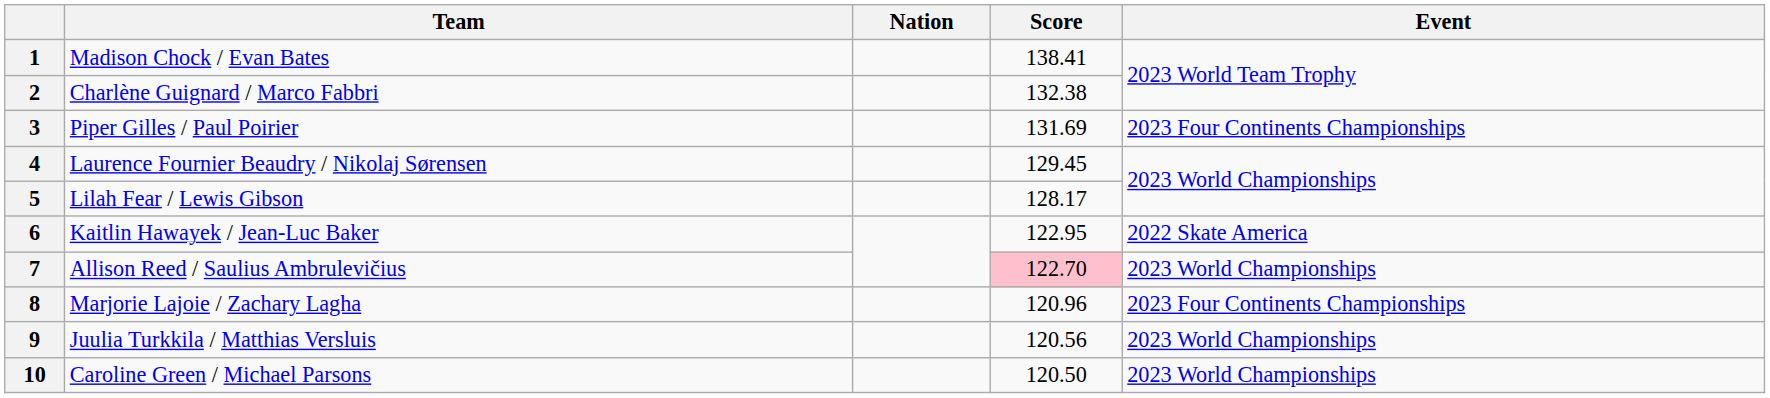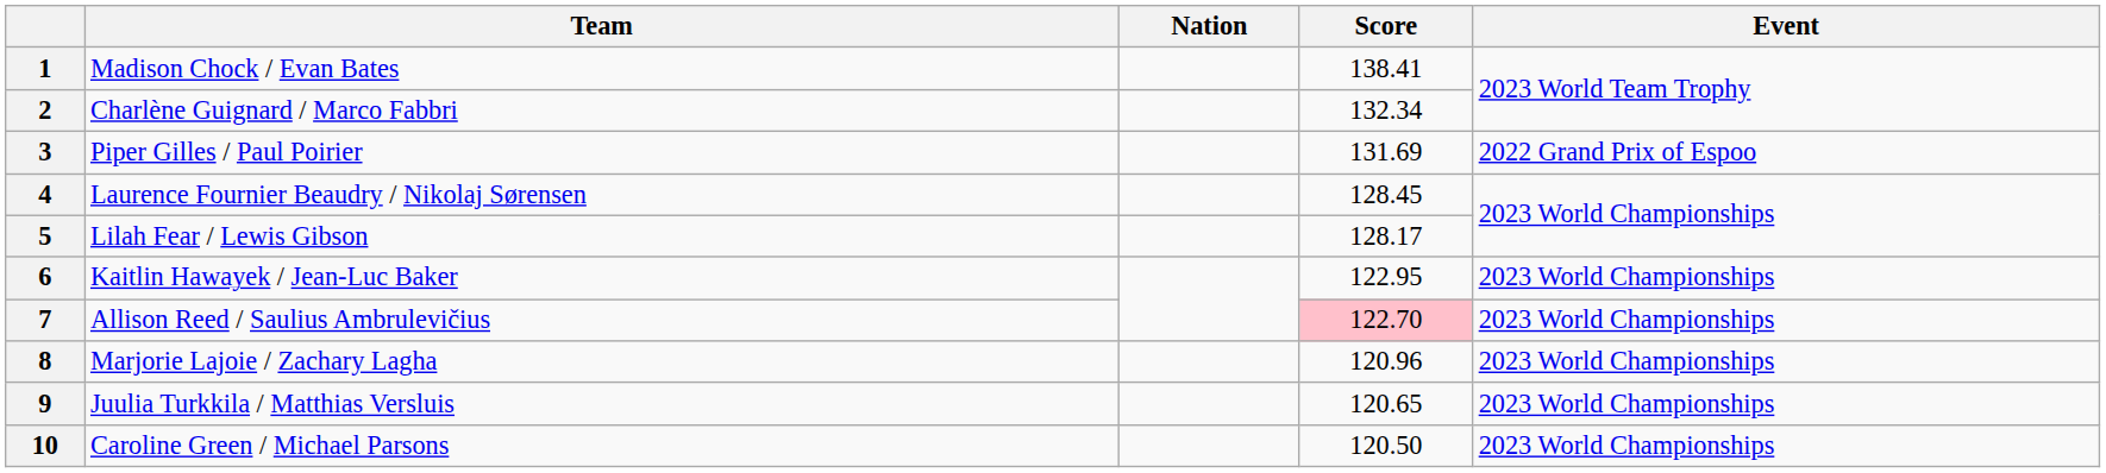 <table class="wikitable sortable" style="text-align:left; width:80%">
 <tr>
 <th scope="col"></th>
 <th scope="col">Team</th>
 <th scope="col">Nation</th>
 <th scope="col">Score</th>
 <th scope="col">Event</th>
 </tr>
 <tr>
 <th scope="row">1</th>
 <td><a href='#'>Madison Chock</a> / <a href='#'>Evan Bates</a></td>
 <td></td>
 <td style="text-align:center;">138.41</td>
 <td rowspan="2"><a href='#'>2023 World Team Trophy</a></td>
 </tr>
 <tr>
 <th scope="row">2</th>
 <td><a href='#'>Charlène Guignard</a> / <a href='#'>Marco Fabbri</a></td>
 <td></td>
-<td style="text-align:center;">132.38</td>
+<td style="text-align:center;">132.34</td>
 </tr>
 <tr>
 <th scope="row">3</th>
 <td><a href='#'>Piper Gilles</a> / <a href='#'>Paul Poirier</a></td>
 <td></td>
 <td style="text-align:center;">131.69</td>
-<td><a href='#'>2023 Four Continents Championships</a></td>
+<td><a href='#'>2022 Grand Prix of Espoo</a></td>
 </tr>
 <tr>
 <th scope="row">4</th>
 <td><a href='#'>Laurence Fournier Beaudry</a> / <a href='#'>Nikolaj Sørensen</a></td>
 <td></td>
-<td style="text-align:center;">129.45</td>
+<td style="text-align:center;">128.45</td>
 <td rowspan="2"><a href='#'>2023 World Championships</a></td>
 </tr>
 <tr>
 <th scope="row">5</th>
 <td><a href='#'>Lilah Fear</a> / <a href='#'>Lewis Gibson</a></td>
 <td></td>
 <td style="text-align:center;">128.17</td>
 </tr>
 <tr>
 <th scope="row">6</th>
 <td><a href='#'>Kaitlin Hawayek</a> / <a href='#'>Jean-Luc Baker</a></td>
 <td rowspan="2"></td>
 <td style="text-align:center;">122.95</td>
-<td><a href='#'>2022 Skate America</a></td>
+<td><a href='#'>2023 World Championships</a></td>
 </tr>
 <tr>
 <th scope="row">7</th>
 <td><a href='#'>Allison Reed</a> / <a href='#'>Saulius Ambrulevičius</a></td>
 <td style="background: pink; text-align:center;">122.70</td>
 <td><a href='#'>2023 World Championships</a></td>
 </tr>
 <tr>
 <th scope="row">8</th>
 <td><a href='#'>Marjorie Lajoie</a> / <a href='#'>Zachary Lagha</a></td>
 <td></td>
 <td style="text-align:center;">120.96</td>
-<td><a href='#'>2023 Four Continents Championships</a></td>
+<td><a href='#'>2023 World Championships</a></td>
 </tr>
 <tr>
 <th scope="row">9</th>
 <td><a href='#'>Juulia Turkkila</a> / <a href='#'>Matthias Versluis</a></td>
 <td></td>
-<td style="text-align:center;">120.56</td>
+<td style="text-align:center;">120.65</td>
 <td><a href='#'>2023 World Championships</a></td>
 </tr>
 <tr>
 <th scope="row">10</th>
 <td><a href='#'>Caroline Green</a> / <a href='#'>Michael Parsons</a></td>
 <td></td>
 <td style="text-align:center;">120.50</td>
 <td><a href='#'>2023 World Championships</a></td>
 </tr>
 </table>
